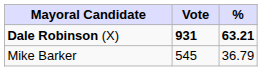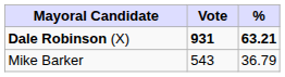 <table class="wikitable">
 <tr>
 <th style="background:#ddf; width:200px;">Mayoral Candidate</th>
 <th style="background:#ddf; width:50px;">Vote</th>
 <th style="background:#ddf; width:30px;">%</th>
 </tr>
 <tr>
 <td><strong>Dale Robinson</strong> (X)</td>
 <td><strong>931</strong></td>
 <td><strong>63.21</strong></td>
 </tr>
 <tr>
 <td>Mike Barker</td>
-<td>545</td>
+<td>543</td>
 <td>36.79</td>
 </tr>
 </table>
